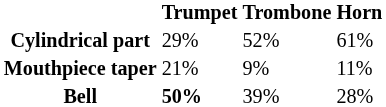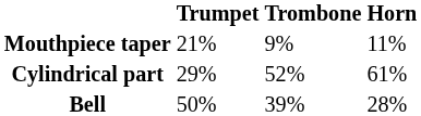 <table>
 <tr>
 <th></th>
 <th>Trumpet</th>
 <th>Trombone</th>
 <th>Horn</th>
 </tr>
 <tr>
+<th>Mouthpiece taper</th>
+<td>21%</td>
+<td>9%</td>
+<td>11%</td>
+</tr>
+<tr>
 <th>Cylindrical part</th>
 <td>29%</td>
 <td>52%</td>
 <td>61%</td>
 </tr>
 <tr>
-<th>Mouthpiece taper</th>
-<td>21%</td>
-<td>9%</td>
-<td>11%</td>
-</tr>
-<tr>
 <th>Bell</th>
-<td><strong>50%</strong></td>
+<td>50%</td>
 <td>39%</td>
 <td>28%</td>
 </tr>
 </table>
